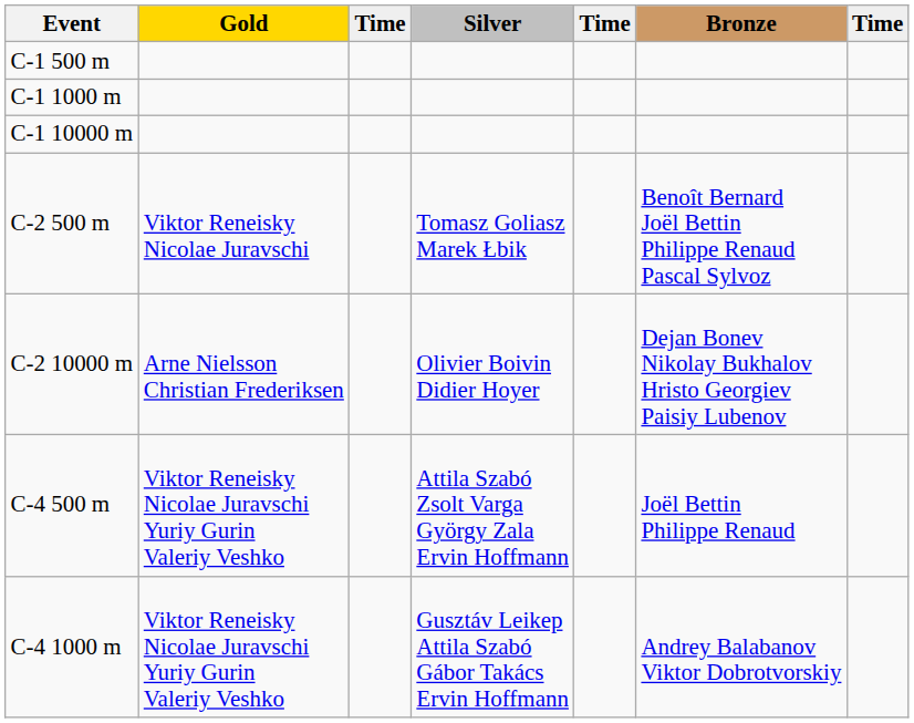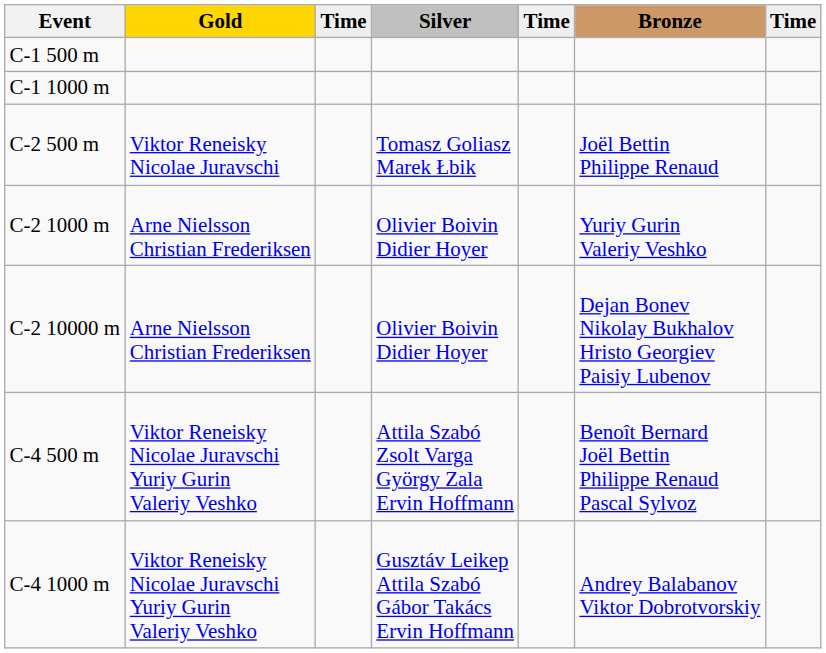 <table class="wikitable">
 <tr>
 <th>Event</th>
 <td align=center bgcolor="gold"><strong>Gold</strong></td>
 <td align=center bgcolor="EFEFEF"><strong>Time</strong></td>
 <td align=center bgcolor="silver"><strong>Silver</strong></td>
 <td align=center bgcolor="EFEFEF"><strong>Time</strong></td>
 <td align=center bgcolor="CC9966"><strong>Bronze</strong></td>
 <td align=center bgcolor="EFEFEF"><strong>Time</strong></td>
 </tr>
 <tr>
 <td>C-1 500 m</td>
 <td></td>
 <td></td>
 <td></td>
 <td></td>
 <td></td>
 <td></td>
 </tr>
 <tr>
 <td>C-1 1000 m</td>
 <td></td>
 <td></td>
 <td></td>
 <td></td>
 <td></td>
 <td></td>
 </tr>
 <tr>
-<td>C-1 10000 m</td>
-<td></td>
-<td></td>
-<td></td>
-<td></td>
-<td></td>
-<td></td>
-</tr>
-<tr>
 <td>C-2 500 m</td>
 <td><br><a href='#'>Viktor Reneisky</a><br><a href='#'>Nicolae Juravschi</a></td>
 <td></td>
 <td><br><a href='#'>Tomasz Goliasz</a><br><a href='#'>Marek Łbik</a></td>
 <td></td>
-<td><br><a href='#'>Benoît Bernard</a><br><a href='#'>Joël Bettin</a><br><a href='#'>Philippe Renaud</a><br><a href='#'>Pascal Sylvoz</a></td>
+<td><br><a href='#'>Joël Bettin</a><br><a href='#'>Philippe Renaud</a></td>
+<td></td>
+</tr>
+<tr>
+<td>C-2 1000 m</td>
+<td><br><a href='#'>Arne Nielsson</a><br><a href='#'>Christian Frederiksen</a></td>
+<td></td>
+<td><br><a href='#'>Olivier Boivin</a><br><a href='#'>Didier Hoyer</a></td>
+<td></td>
+<td><br><a href='#'>Yuriy Gurin</a><br><a href='#'>Valeriy Veshko</a></td>
 <td></td>
 </tr>
 <tr>
 <td>C-2 10000 m</td>
 <td><br><a href='#'>Arne Nielsson</a><br><a href='#'>Christian Frederiksen</a></td>
 <td></td>
 <td><br><a href='#'>Olivier Boivin</a><br><a href='#'>Didier Hoyer</a></td>
 <td></td>
 <td><br><a href='#'>Dejan Bonev</a><br><a href='#'>Nikolay Bukhalov</a><br><a href='#'>Hristo Georgiev</a><br><a href='#'>Paisiy Lubenov</a></td>
 <td></td>
 </tr>
 <tr>
 <td>C-4 500 m</td>
 <td><br><a href='#'>Viktor Reneisky</a><br><a href='#'>Nicolae Juravschi</a><br><a href='#'>Yuriy Gurin</a><br><a href='#'>Valeriy Veshko</a></td>
 <td></td>
 <td><br><a href='#'>Attila Szabó</a><br><a href='#'>Zsolt Varga</a><br><a href='#'>György Zala</a><br><a href='#'>Ervin Hoffmann</a></td>
 <td></td>
-<td><br><a href='#'>Joël Bettin</a><br><a href='#'>Philippe Renaud</a></td>
+<td><br><a href='#'>Benoît Bernard</a><br><a href='#'>Joël Bettin</a><br><a href='#'>Philippe Renaud</a><br><a href='#'>Pascal Sylvoz</a></td>
 <td></td>
 </tr>
 <tr>
 <td>C-4 1000 m</td>
 <td><br><a href='#'>Viktor Reneisky</a><br><a href='#'>Nicolae Juravschi</a><br><a href='#'>Yuriy Gurin</a><br><a href='#'>Valeriy Veshko</a></td>
 <td></td>
 <td><br><a href='#'>Gusztáv Leikep</a><br><a href='#'>Attila Szabó</a><br><a href='#'>Gábor Takács</a><br><a href='#'>Ervin Hoffmann</a></td>
 <td></td>
 <td><br><a href='#'>Andrey Balabanov</a><br><a href='#'>Viktor Dobrotvorskiy</a></td>
 <td></td>
 </tr>
 </table>
